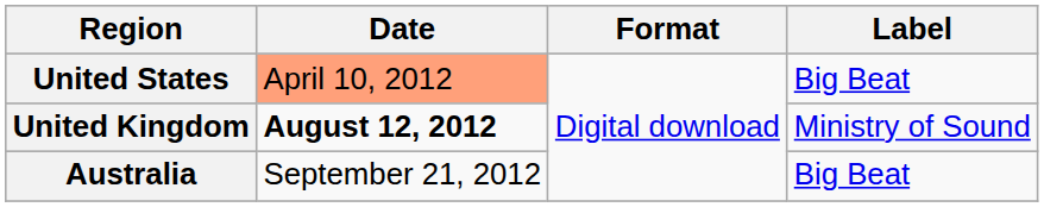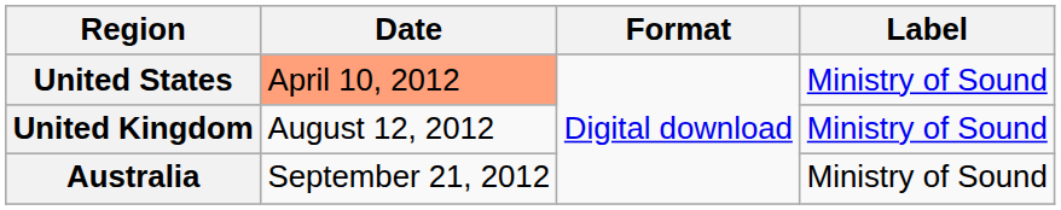 <table class="wikitable plainrowheaders">
 <tr>
 <th>Region</th>
 <th>Date</th>
 <th>Format</th>
 <th>Label</th>
 </tr>
 <tr>
 <th scope="row">United States</th>
 <td style="background: lightsalmon;">April 10, 2012</td>
 <td rowspan="3"><a href='#'>Digital download</a></td>
-<td><a href='#'>Big Beat</a></td>
+<td><a href='#'>Ministry of Sound</a></td>
 </tr>
 <tr>
 <th scope="row">United Kingdom</th>
-<td><strong>August 12, 2012</strong></td>
+<td>August 12, 2012</td>
 <td><a href='#'>Ministry of Sound</a></td>
 </tr>
 <tr>
 <th scope="row">Australia</th>
 <td>September 21, 2012</td>
-<td><a href='#'>Big Beat</a></td>
+<td>Ministry of Sound</td>
 </tr>
 </table>
